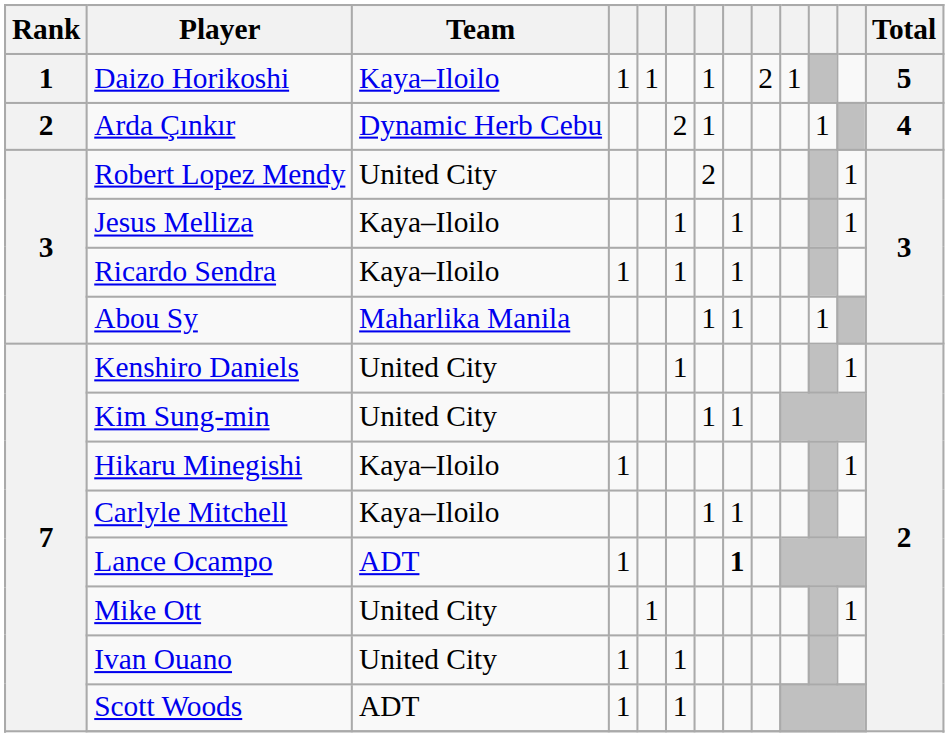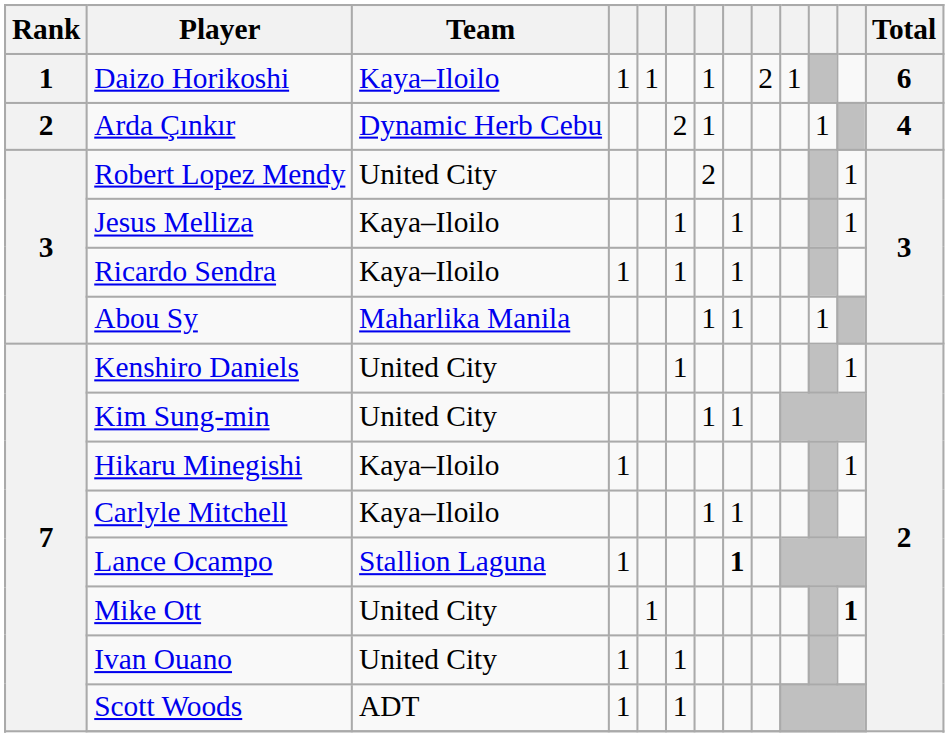 <table class="wikitable" style="text-align:center; font-size:90%">
 <tr>
 <th>Rank</th>
 <th>Player</th>
 <th>Team</th>
 <th></th>
 <th></th>
 <th></th>
 <th></th>
 <th></th>
 <th></th>
 <th></th>
 <th></th>
 <th></th>
 <th>Total</th>
 </tr>
 <tr>
 <th rowspan="1">1</th>
 <td align=left> <a href='#'>Daizo Horikoshi</a></td>
 <td align=left><a href='#'>Kaya–Iloilo</a></td>
 <td>1</td>
 <td>1</td>
 <td></td>
 <td>1</td>
 <td></td>
 <td>2</td>
 <td>1</td>
 <td bgcolor="silver"></td>
 <td></td>
-<th rowspan="1">5</th>
+<th rowspan="1">6</th>
 </tr>
 <tr>
 <th rowspan="1">2</th>
 <td align="left"> <a href='#'>Arda Çınkır</a></td>
 <td align="left"><a href='#'>Dynamic Herb Cebu</a></td>
 <td></td>
 <td></td>
 <td>2</td>
 <td>1</td>
 <td></td>
 <td></td>
 <td></td>
 <td>1</td>
 <td bgcolor="silver"></td>
 <th rowspan="1">4</th>
 </tr>
 <tr>
 <th rowspan="4">3</th>
 <td align=left> <a href='#'>Robert Lopez Mendy</a></td>
 <td align=left>United City</td>
 <td></td>
 <td></td>
 <td></td>
 <td>2</td>
 <td></td>
 <td></td>
 <td></td>
 <td bgcolor="silver"></td>
 <td>1</td>
 <th rowspan="4">3</th>
 </tr>
 <tr>
 <td align=left> <a href='#'>Jesus Melliza</a></td>
 <td align=left>Kaya–Iloilo</td>
 <td></td>
 <td></td>
 <td>1</td>
 <td></td>
 <td>1</td>
 <td></td>
 <td></td>
 <td bgcolor="silver"></td>
 <td>1</td>
 </tr>
 <tr>
 <td align=left> <a href='#'>Ricardo Sendra</a></td>
 <td align=left>Kaya–Iloilo</td>
 <td>1</td>
 <td></td>
 <td>1</td>
 <td></td>
 <td>1</td>
 <td></td>
 <td></td>
 <td bgcolor="silver"></td>
 <td></td>
 </tr>
 <tr>
 <td align=left> <a href='#'>Abou Sy</a></td>
 <td align=left><a href='#'>Maharlika Manila</a></td>
 <td></td>
 <td></td>
 <td></td>
 <td>1</td>
 <td>1</td>
 <td></td>
 <td></td>
 <td>1</td>
 <td bgcolor="silver"></td>
 </tr>
 <tr>
 <th rowspan="9">7</th>
 <td align=left> <a href='#'>Kenshiro Daniels</a></td>
 <td align=left>United City</td>
 <td></td>
 <td></td>
 <td>1</td>
 <td></td>
 <td></td>
 <td></td>
 <td></td>
 <td bgcolor="silver"></td>
 <td>1</td>
 <th rowspan="9">2</th>
 </tr>
 <tr>
 <td align=left> <a href='#'>Kim Sung-min</a></td>
 <td align=left>United City</td>
 <td></td>
 <td></td>
 <td></td>
 <td>1</td>
 <td>1</td>
 <td></td>
 <td bgcolor="silver" colspan=3></td>
 </tr>
 <tr>
 <td align=left> <a href='#'>Hikaru Minegishi</a></td>
 <td align=left>Kaya–Iloilo</td>
 <td>1</td>
 <td></td>
 <td></td>
 <td></td>
 <td></td>
 <td></td>
 <td></td>
 <td bgcolor="silver"></td>
 <td>1</td>
 </tr>
 <tr>
 <td align=left> <a href='#'>Carlyle Mitchell</a></td>
 <td align=left>Kaya–Iloilo</td>
 <td></td>
 <td></td>
 <td></td>
 <td>1</td>
 <td>1</td>
 <td></td>
 <td></td>
 <td bgcolor="silver"></td>
 <td></td>
 </tr>
 <tr>
 <td align="left"> <a href='#'>Lance Ocampo</a></td>
-<td align="left"><a href='#'>ADT</a></td>
+<td align=left><a href='#'>Stallion Laguna</a></td>
 <td>1</td>
 <td></td>
 <td></td>
 <td></td>
 <td><strong>1</strong></td>
 <td></td>
 <td bgcolor="silver" colspan=3></td>
 </tr>
 <tr>
 <td align=left> <a href='#'>Mike Ott</a></td>
 <td align=left>United City</td>
 <td></td>
 <td>1</td>
 <td></td>
 <td></td>
 <td></td>
 <td></td>
 <td></td>
 <td bgcolor="silver"></td>
-<td>1</td>
+<td><strong>1</strong></td>
 </tr>
 <tr>
 <td align=left> <a href='#'>Ivan Ouano</a></td>
 <td align=left>United City</td>
 <td>1</td>
 <td></td>
 <td>1</td>
 <td></td>
 <td></td>
 <td></td>
 <td></td>
 <td bgcolor="silver"></td>
 <td></td>
 </tr>
 <tr>
 <td align=left> <a href='#'>Scott Woods</a></td>
 <td align=left>ADT</td>
 <td>1</td>
 <td></td>
 <td>1</td>
 <td></td>
 <td></td>
 <td></td>
 <td bgcolor="silver" colspan=3></td>
 </tr>
 <tr>
 </tr>
 </table>
